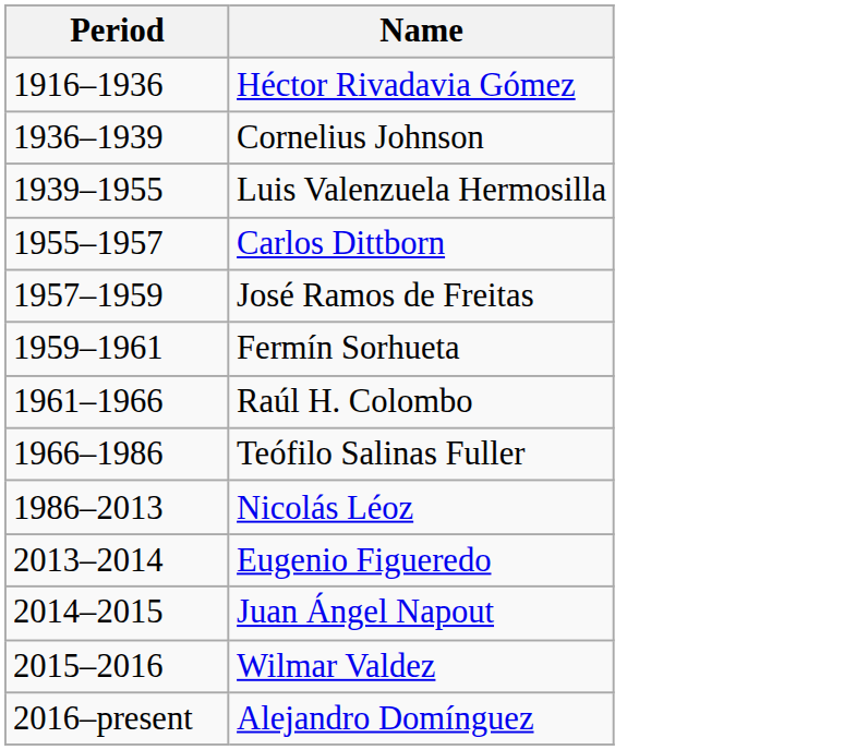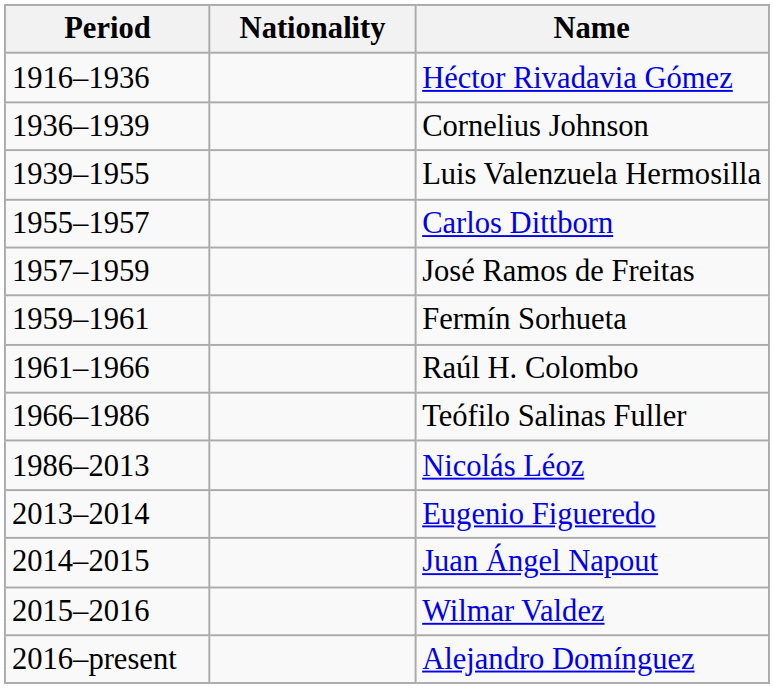 <table class= "wikitable sortable">
 <tr>
 <th width=100px>Period</th>
+<th width=100px>Nationality</th>
 <th>Name</th>
 </tr>
 <tr>
 <td>1916–1936</td>
+<td></td>
 <td><a href='#'>Héctor Rivadavia Gómez</a></td>
 </tr>
 <tr>
 <td>1936–1939</td>
+<td></td>
 <td>Cornelius Johnson</td>
 </tr>
 <tr>
 <td>1939–1955</td>
+<td></td>
 <td>Luis Valenzuela Hermosilla</td>
 </tr>
 <tr>
 <td>1955–1957</td>
+<td></td>
 <td><a href='#'>Carlos Dittborn</a></td>
 </tr>
 <tr>
 <td>1957–1959</td>
+<td></td>
 <td>José Ramos de Freitas</td>
 </tr>
 <tr>
 <td>1959–1961</td>
+<td></td>
 <td>Fermín Sorhueta</td>
 </tr>
 <tr>
 <td>1961–1966</td>
+<td></td>
 <td>Raúl H. Colombo</td>
 </tr>
 <tr>
 <td>1966–1986</td>
+<td></td>
 <td>Teófilo Salinas Fuller</td>
 </tr>
 <tr>
 <td>1986–2013</td>
+<td></td>
 <td><a href='#'>Nicolás Léoz</a></td>
 </tr>
 <tr>
 <td>2013–2014</td>
+<td></td>
 <td><a href='#'>Eugenio Figueredo</a></td>
 </tr>
 <tr>
 <td>2014–2015</td>
+<td></td>
 <td><a href='#'>Juan Ángel Napout</a></td>
 </tr>
 <tr>
 <td>2015–2016</td>
+<td></td>
 <td><a href='#'>Wilmar Valdez</a> </td>
 </tr>
 <tr>
 <td>2016–present</td>
+<td></td>
 <td><a href='#'>Alejandro Domínguez</a></td>
 </tr>
 </table>
